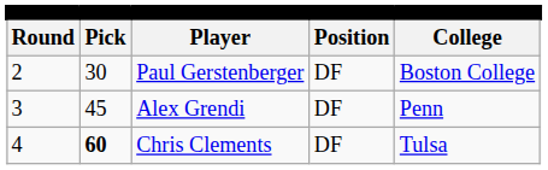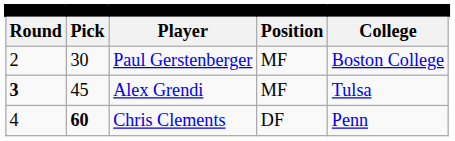 <table class="wikitable sortable" style="text-align:center; font-size:90%; text-align:left;">
 <tr style="border-spacing: 2px; border: 2px solid black;">
 <td colspan="7" bgcolor="#000000" color="#000000" border="#FED000" align="center"><strong></strong></td>
 </tr>
 <tr>
 <th><strong>Round</strong></th>
 <th><strong>Pick</strong></th>
 <th><strong>Player</strong></th>
 <th><strong>Position</strong></th>
 <th><strong>College</strong></th>
 </tr>
 <tr>
 <td>2</td>
 <td>30</td>
 <td> <a href='#'>Paul Gerstenberger</a></td>
-<td>DF</td>
+<td>MF</td>
 <td><a href='#'>Boston College</a></td>
 </tr>
 <tr>
-<td>3</td>
+<td><strong>3</strong></td>
 <td>45</td>
 <td> <a href='#'>Alex Grendi</a></td>
-<td>DF</td>
-<td><a href='#'>Penn</a></td>
+<td>MF</td>
+<td><a href='#'>Tulsa</a></td>
 </tr>
 <tr>
 <td>4</td>
 <td><strong>60</strong></td>
 <td> <a href='#'>Chris Clements</a></td>
 <td>DF</td>
-<td><a href='#'>Tulsa</a></td>
+<td><a href='#'>Penn</a></td>
 </tr>
 </table>
